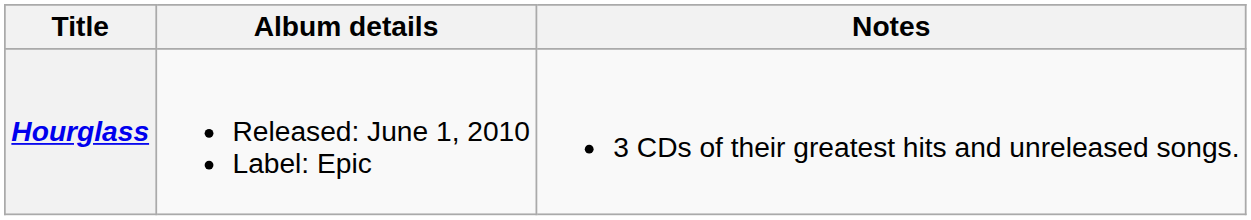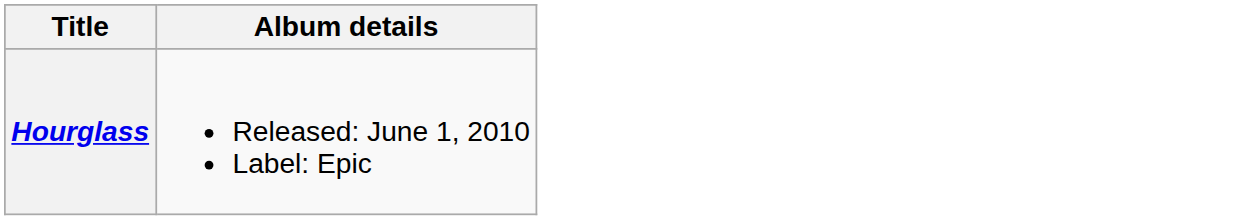 <table class="wikitable plainrowheaders">
 <tr>
 <th>Title</th>
 <th>Album details</th>
-<th>Notes</th>
 </tr>
 <tr>
 <th scope="row"><em><a href='#'>Hourglass</a></em></th>
 <td><br><ul><li>Released: June 1, 2010</li><li>Label: Epic</li></ul></td>
-<td><br><ul><li>3 CDs of their greatest hits and unreleased songs.</li></ul></td>
 </tr>
 </table>
